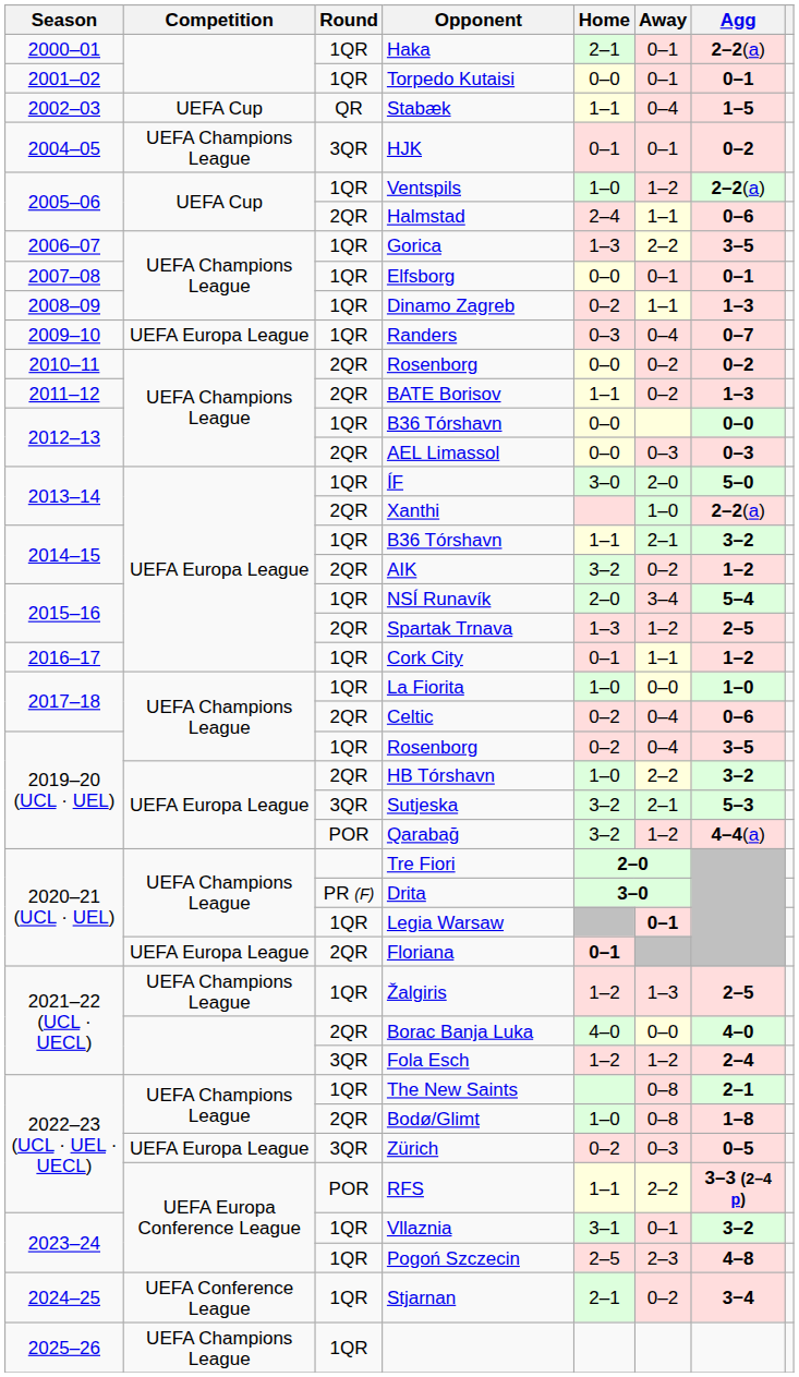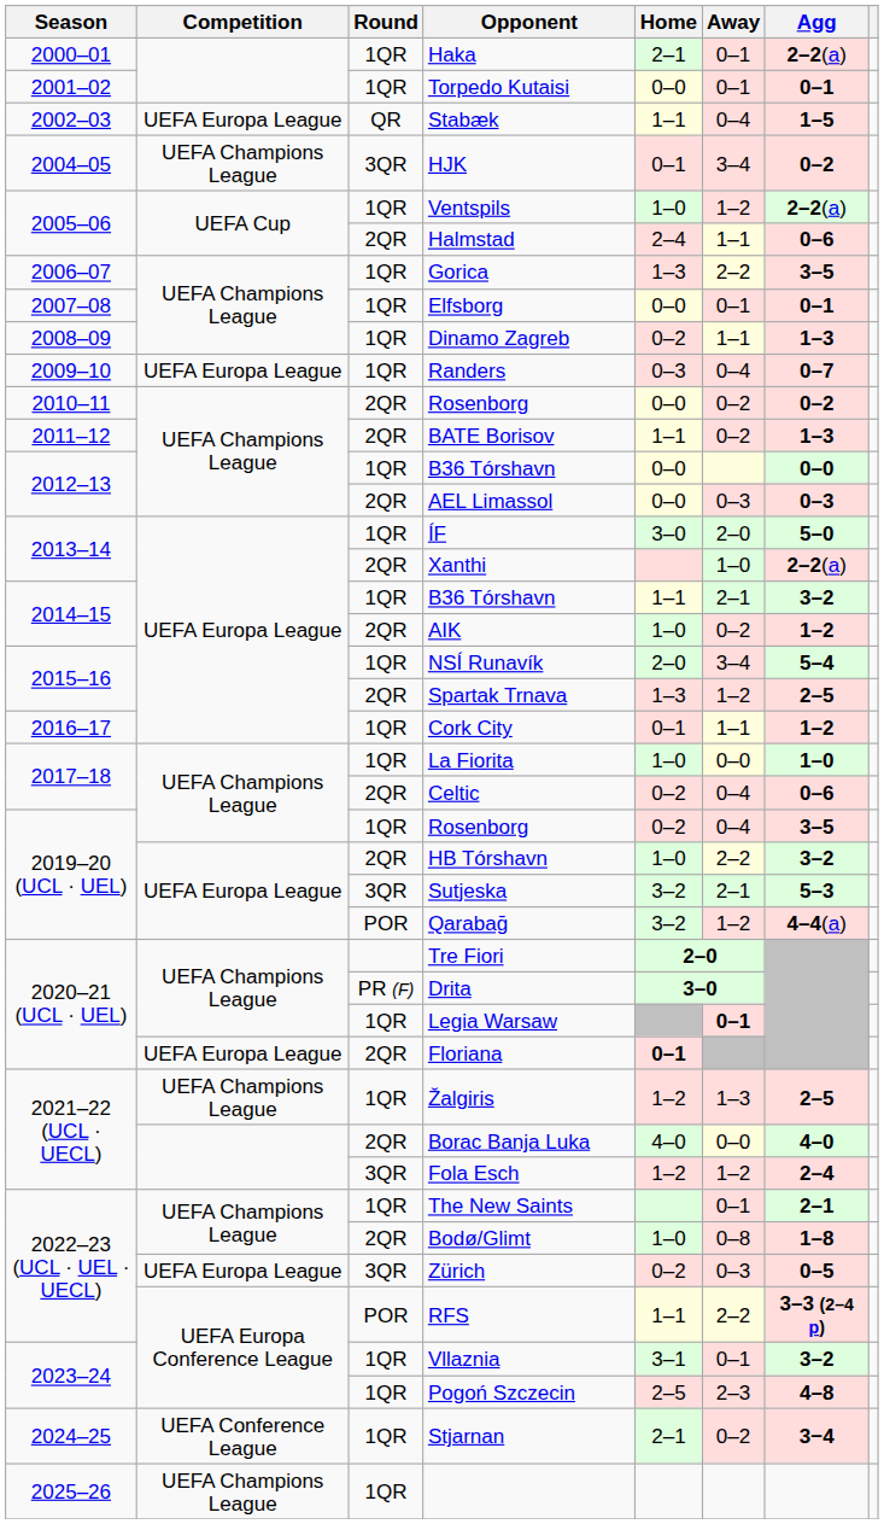 <table class="wikitable mw-collapsible" style="font-size:95%; text-align: center;">
 <tr>
 <th width="90">Season</th>
 <th width="150">Competition</th>
 <th width="30">Round</th>
 <th width="150">Opponent</th>
 <th width="25">Home</th>
 <th width="25">Away</th>
 <th width="70"><a href='#'>Agg</a></th>
 <th></th>
 </tr>
 <tr>
 <td><a href='#'>2000–01</a></td>
 <td rowspan="2"></td>
 <td>1QR</td>
 <td align="left"> <a href='#'>Haka</a></td>
 <td bgcolor="#ddffdd">2–1</td>
 <td bgcolor="#ffdddd">0–1</td>
 <td bgcolor="#ffdddd" style="text-align:center;"><strong>2–2</strong>(<a href='#'>a</a>)</td>
 <td></td>
 </tr>
 <tr>
 <td><a href='#'>2001–02</a></td>
 <td>1QR</td>
 <td align="left"> <a href='#'>Torpedo Kutaisi</a></td>
 <td bgcolor="#ffffdd">0–0</td>
 <td bgcolor="#ffdddd">0–1</td>
 <td bgcolor="#ffdddd" style="text-align:center;"><strong>0–1</strong></td>
 <td></td>
 </tr>
 <tr>
 <td><a href='#'>2002–03</a></td>
-<td>UEFA Cup</td>
+<td rowspan="1">UEFA Europa League</td>
 <td>QR</td>
 <td align="left"> <a href='#'>Stabæk</a></td>
 <td bgcolor="#ffffdd">1–1</td>
 <td bgcolor="#ffdddd">0–4</td>
 <td bgcolor="#ffdddd" style="text-align:center;"><strong>1–5</strong></td>
 <td></td>
 </tr>
 <tr>
 <td><a href='#'>2004–05</a></td>
 <td>UEFA Champions League</td>
 <td>3QR</td>
 <td align="left"> <a href='#'>HJK</a></td>
 <td bgcolor="#ffdddd">0–1</td>
-<td bgcolor="#ffdddd">0–1</td>
+<td bgcolor="#ffdddd">3–4</td>
 <td bgcolor="#ffdddd" style="text-align:center;"><strong>0–2</strong></td>
 <td></td>
 </tr>
 <tr>
 <td rowspan="2"><a href='#'>2005–06</a></td>
 <td rowspan="2">UEFA Cup</td>
 <td>1QR</td>
 <td align="left"> <a href='#'>Ventspils</a></td>
 <td bgcolor="#ddffdd">1–0</td>
 <td bgcolor="#ffdddd">1–2</td>
 <td bgcolor="#ddffdd" style="text-align:center;"><strong>2–2</strong>(<a href='#'>a</a>)</td>
 <td></td>
 </tr>
 <tr>
 <td>2QR</td>
 <td align="left"> <a href='#'>Halmstad</a></td>
 <td bgcolor="#ffdddd">2–4</td>
 <td bgcolor="#ffffdd">1–1</td>
 <td bgcolor="#ffdddd" style="text-align:center;"><strong>0–6</strong></td>
 <td></td>
 </tr>
 <tr>
 <td><a href='#'>2006–07</a></td>
 <td rowspan="3">UEFA Champions League</td>
 <td>1QR</td>
 <td align="left"> <a href='#'>Gorica</a></td>
 <td bgcolor="#ffdddd">1–3</td>
 <td bgcolor="#ffffdd">2–2</td>
 <td bgcolor="#ffdddd" style="text-align:center;"><strong>3–5</strong></td>
 <td></td>
 </tr>
 <tr>
 <td><a href='#'>2007–08</a></td>
 <td>1QR</td>
 <td align="left"> <a href='#'>Elfsborg</a></td>
 <td bgcolor="#ffffdd">0–0</td>
 <td bgcolor="#ffdddd">0–1</td>
 <td bgcolor="#ffdddd" style="text-align:center;"><strong>0–1</strong></td>
 <td></td>
 </tr>
 <tr>
 <td><a href='#'>2008–09</a></td>
 <td>1QR</td>
 <td align="left"> <a href='#'>Dinamo Zagreb</a></td>
 <td bgcolor="#ffdddd">0–2</td>
 <td bgcolor="#ffffdd">1–1</td>
 <td bgcolor="#ffdddd" style="text-align:center;"><strong>1–3</strong></td>
 <td></td>
 </tr>
 <tr>
 <td><a href='#'>2009–10</a></td>
 <td>UEFA Europa League</td>
 <td>1QR</td>
 <td align="left"> <a href='#'>Randers</a></td>
 <td bgcolor="#ffdddd">0–3</td>
 <td bgcolor="#ffdddd">0–4</td>
 <td bgcolor="#ffdddd" style="text-align:center;"><strong>0–7</strong></td>
 <td></td>
 </tr>
 <tr>
 <td><a href='#'>2010–11</a></td>
 <td rowspan="4">UEFA Champions League</td>
 <td>2QR</td>
 <td align="left"> <a href='#'>Rosenborg</a></td>
 <td bgcolor="#ffffdd">0–0</td>
 <td bgcolor="#ffdddd">0–2</td>
 <td bgcolor="#ffdddd" style="text-align:center;"><strong>0–2</strong></td>
 <td></td>
 </tr>
 <tr>
 <td><a href='#'>2011–12</a></td>
 <td>2QR</td>
 <td align="left"> <a href='#'>BATE Borisov</a></td>
 <td bgcolor="#ffffdd">1–1</td>
 <td bgcolor="#ffdddd">0–2</td>
 <td bgcolor="#ffdddd" style="text-align:center;"><strong>1–3</strong></td>
 <td></td>
 </tr>
 <tr>
 <td rowspan="2"><a href='#'>2012–13</a></td>
 <td>1QR</td>
 <td align="left"> <a href='#'>B36 Tórshavn</a></td>
 <td bgcolor="#ffffdd">0–0</td>
 <td bgcolor="#ffffdd"></td>
 <td bgcolor="#ddffdd" style="text-align:center;"><strong>0–0</strong> <small></small></td>
 <td></td>
 </tr>
 <tr>
 <td>2QR</td>
 <td align="left"> <a href='#'>AEL Limassol</a></td>
 <td bgcolor="#ffffdd">0–0</td>
 <td bgcolor="#ffdddd">0–3</td>
 <td bgcolor="#ffdddd" style="text-align:center;"><strong>0–3</strong></td>
 <td></td>
 </tr>
 <tr>
 <td rowspan="2"><a href='#'>2013–14</a></td>
 <td rowspan="7">UEFA Europa League</td>
 <td>1QR</td>
 <td align="left"> <a href='#'>ÍF</a></td>
 <td bgcolor="#ddffdd">3–0</td>
 <td bgcolor="#ddffdd">2–0</td>
 <td bgcolor="#ddffdd" style="text-align:center;"><strong>5–0</strong></td>
 <td></td>
 </tr>
 <tr>
 <td>2QR</td>
 <td align="left"> <a href='#'>Xanthi</a></td>
 <td bgcolor="#ffdddd"></td>
 <td bgcolor="#ddffdd">1–0</td>
 <td bgcolor="#ffdddd" style="text-align:center;"><strong>2–2</strong>(<a href='#'>a</a>)</td>
 <td></td>
 </tr>
 <tr>
 <td rowspan="2"><a href='#'>2014–15</a></td>
 <td>1QR</td>
 <td align="left"> <a href='#'>B36 Tórshavn</a></td>
 <td bgcolor="#ffffdd">1–1</td>
 <td bgcolor="#ddffdd">2–1</td>
 <td bgcolor="#ddffdd" style="text-align:center;"><strong>3–2</strong></td>
 <td></td>
 </tr>
 <tr>
 <td>2QR</td>
 <td align="left"> <a href='#'>AIK</a></td>
-<td bgcolor="#ddffdd">3–2</td>
+<td bgcolor="#ddffdd">1–0</td>
 <td bgcolor="#ffdddd">0–2</td>
 <td bgcolor="#ffdddd" style="text-align:center;"><strong>1–2</strong></td>
 <td></td>
 </tr>
 <tr>
 <td rowspan="2"><a href='#'>2015–16</a></td>
 <td>1QR</td>
 <td align="left"> <a href='#'>NSÍ Runavík</a></td>
 <td bgcolor="#ddffdd">2–0</td>
 <td bgcolor="#ffdddd">3–4</td>
 <td bgcolor="#ddffdd" style="text-align:center;"><strong>5–4</strong></td>
 <td></td>
 </tr>
 <tr>
 <td>2QR</td>
 <td align="left"> <a href='#'>Spartak Trnava</a></td>
 <td bgcolor="#ffdddd">1–3</td>
 <td bgcolor="#ffdddd">1–2</td>
 <td bgcolor="#ffdddd" style="text-align:center;"><strong>2–5</strong></td>
 <td></td>
 </tr>
 <tr>
 <td><a href='#'>2016–17</a></td>
 <td>1QR</td>
 <td align="left"> <a href='#'>Cork City</a></td>
 <td bgcolor="#ffdddd">0–1</td>
 <td bgcolor="#ffffdd">1–1</td>
 <td bgcolor="#ffdddd"><strong>1–2</strong></td>
 <td></td>
 </tr>
 <tr>
 <td rowspan="2"><a href='#'>2017–18</a></td>
 <td rowspan="3">UEFA Champions League</td>
 <td>1QR</td>
 <td align="left"> <a href='#'>La Fiorita</a></td>
 <td bgcolor="#ddffdd">1–0</td>
 <td bgcolor="#ffffdd">0–0</td>
 <td bgcolor="#ddffdd" style="text-align:center;"><strong>1–0</strong></td>
 <td></td>
 </tr>
 <tr>
 <td>2QR</td>
 <td align="left"> <a href='#'>Celtic</a></td>
 <td bgcolor="#ffdddd">0–2</td>
 <td bgcolor="#ffdddd">0–4</td>
 <td bgcolor="#ffdddd" style="text-align:center;"><strong>0–6</strong></td>
 <td></td>
 </tr>
 <tr>
 <td rowspan="4">2019–20<br>(<a href='#'>UCL</a> · <a href='#'>UEL</a>)</td>
 <td>1QR</td>
 <td align="left"> <a href='#'>Rosenborg</a></td>
 <td bgcolor="#ffdddd">0–2</td>
 <td bgcolor="#ffdddd">0–4</td>
 <td bgcolor="#ffdddd" style="text-align:center;"><strong>3–5</strong></td>
 <td></td>
 </tr>
 <tr>
 <td rowspan="3">UEFA Europa League</td>
 <td>2QR</td>
 <td align="left"> <a href='#'>HB Tórshavn</a></td>
 <td bgcolor="#ddffdd">1–0</td>
 <td bgcolor="#ffffdd">2–2</td>
 <td bgcolor="#ddffdd" style="text-align:center;"><strong>3–2</strong></td>
 <td></td>
 </tr>
 <tr>
 <td>3QR</td>
 <td align="left"> <a href='#'>Sutjeska</a></td>
 <td bgcolor="#ddffdd">3–2</td>
 <td bgcolor="#ddffdd">2–1</td>
 <td bgcolor="#ddffdd" style="text-align:center;"><strong>5–3</strong></td>
 <td></td>
 </tr>
 <tr>
 <td>POR</td>
 <td align="left"> <a href='#'>Qarabağ</a></td>
 <td bgcolor="#ddffdd">3–2</td>
 <td bgcolor="#ffdddd">1–2</td>
 <td bgcolor="#ffdddd"><strong>4–4</strong>(<a href='#'>a</a>)</td>
 <td></td>
 </tr>
 <tr>
 <td rowspan="4">2020–21<br>(<a href='#'>UCL</a> · <a href='#'>UEL</a>)</td>
 <td rowspan="3">UEFA Champions League</td>
 <td></td>
 <td align="left"> <a href='#'>Tre Fiori</a></td>
 <td colspan="2" bgcolor="#ddffdd" style="text-align:center;"><strong>2–0</strong></td>
 <td rowspan="4" bgcolor="#C0C0C0"></td>
 <td></td>
 </tr>
 <tr>
 <td>PR <small><em>(F)</em></small></td>
 <td align="left"> <a href='#'>Drita</a></td>
 <td colspan="2" bgcolor="#ddffdd" style="text-align:center;"><strong>3–0</strong></td>
 <td></td>
 </tr>
 <tr>
 <td>1QR</td>
 <td align="left"> <a href='#'>Legia Warsaw</a></td>
 <td bgcolor="#C0C0C0"></td>
 <td bgcolor="#ffdddd"><strong>0–1</strong></td>
 <td></td>
 </tr>
 <tr>
 <td>UEFA Europa League</td>
 <td>2QR</td>
 <td align="left"> <a href='#'>Floriana</a></td>
 <td bgcolor="#ffdddd"><strong>0–1</strong></td>
 <td bgcolor="#C0C0C0"></td>
 <td></td>
 </tr>
 <tr>
 <td rowspan="3">2021–22<br>(<a href='#'>UCL</a> · <a href='#'>UECL</a>)</td>
 <td>UEFA Champions League</td>
 <td>1QR</td>
 <td align="left"> <a href='#'>Žalgiris</a></td>
 <td bgcolor="#ffdddd">1–2</td>
 <td bgcolor="#ffdddd">1–3</td>
 <td bgcolor="#ffdddd" style="text-align:center;"><strong>2–5</strong></td>
 <td></td>
 </tr>
 <tr>
 <td rowspan="2"></td>
 <td>2QR</td>
 <td align="left"> <a href='#'>Borac Banja Luka</a></td>
 <td bgcolor="#ddffdd">4–0</td>
 <td bgcolor="#ffffdd">0–0</td>
 <td bgcolor="#ddffdd"><strong>4–0</strong></td>
 <td></td>
 </tr>
 <tr>
 <td>3QR</td>
 <td align="left"> <a href='#'>Fola Esch</a></td>
 <td bgcolor="#ffdddd">1–2</td>
 <td bgcolor="#ffdddd">1–2</td>
 <td bgcolor="#ffdddd"><strong>2–4</strong></td>
 <td></td>
 </tr>
 <tr>
 <td rowspan="4">2022–23<br>(<a href='#'>UCL</a> · <a href='#'>UEL</a> · <a href='#'>UECL</a>)</td>
 <td rowspan="2">UEFA Champions League</td>
 <td>1QR</td>
 <td align="left"> <a href='#'>The New Saints</a></td>
 <td bgcolor="#ddffdd"></td>
-<td bgcolor="#ffdddd">0–8</td>
+<td bgcolor="#ffdddd">0–1</td>
 <td bgcolor="#ddffdd"><strong>2–1</strong></td>
 <td></td>
 </tr>
 <tr>
 <td>2QR</td>
 <td align="left"> <a href='#'>Bodø/Glimt</a></td>
 <td bgcolor="#ddffdd">1–0</td>
 <td bgcolor="#ffdddd">0–8</td>
 <td bgcolor="#ffdddd"><strong>1–8</strong></td>
 <td></td>
 </tr>
 <tr>
 <td rowspan="1">UEFA Europa League</td>
 <td>3QR</td>
 <td align="left"> <a href='#'>Zürich</a></td>
 <td bgcolor="#ffdddd">0–2</td>
 <td bgcolor="#ffdddd">0–3</td>
 <td bgcolor="#ffdddd"><strong>0–5</strong></td>
 <td></td>
 </tr>
 <tr>
 <td rowspan="3">UEFA Europa Conference League</td>
 <td>POR</td>
 <td align="left"> <a href='#'>RFS</a></td>
 <td bgcolor="#ffffdd">1–1</td>
 <td bgcolor="#ffffdd">2–2</td>
 <td bgcolor="#ffdddd"><strong>3–3 <small>(2–4 <a href='#'>p</a>)</small></strong></td>
 <td></td>
 </tr>
 <tr>
 <td rowspan="2"><a href='#'>2023–24</a></td>
 <td>1QR</td>
 <td align="left"> <a href='#'>Vllaznia</a></td>
 <td bgcolor="#ddffdd">3–1</td>
 <td bgcolor="#ffdddd">0–1</td>
 <td bgcolor="#ddffdd"><strong>3–2</strong></td>
 <td></td>
 </tr>
 <tr>
 <td>1QR</td>
 <td align="left"> <a href='#'>Pogoń Szczecin</a></td>
 <td bgcolor="#ffdddd">2–5</td>
 <td bgcolor="#ffdddd">2–3</td>
 <td bgcolor="#ffdddd"><strong>4–8</strong></td>
 <td></td>
 </tr>
 <tr>
 <td><a href='#'>2024–25</a></td>
 <td>UEFA Conference League</td>
 <td>1QR</td>
 <td align="left"> <a href='#'>Stjarnan</a></td>
 <td bgcolor="#ddffdd">2–1</td>
 <td bgcolor="#ffdddd">0–2</td>
 <td bgcolor="#ffdddd"><strong>3−4</strong></td>
 <td></td>
 </tr>
 <tr>
 <td><a href='#'>2025–26</a></td>
 <td>UEFA Champions League</td>
 <td>1QR</td>
 <td align="left"></td>
 <td></td>
 <td></td>
 <td></td>
 <td></td>
 </tr>
 </table>
